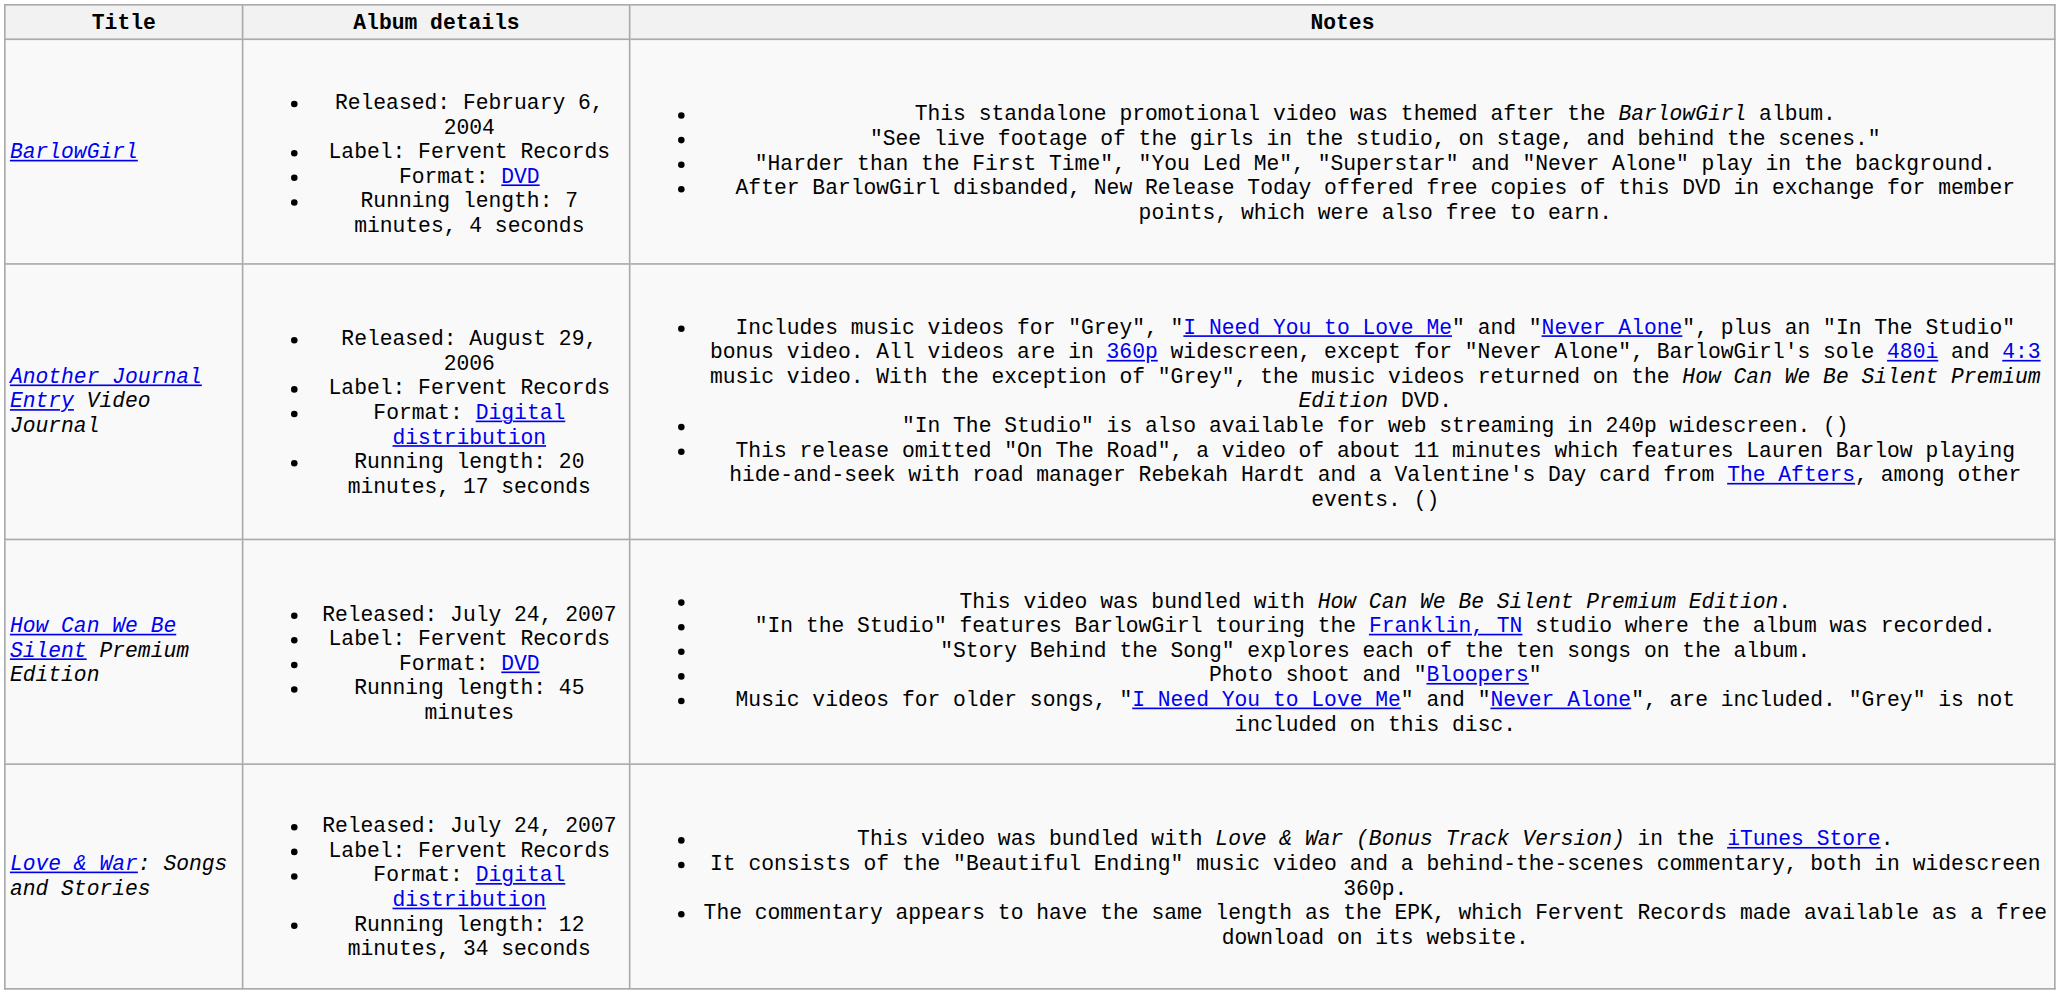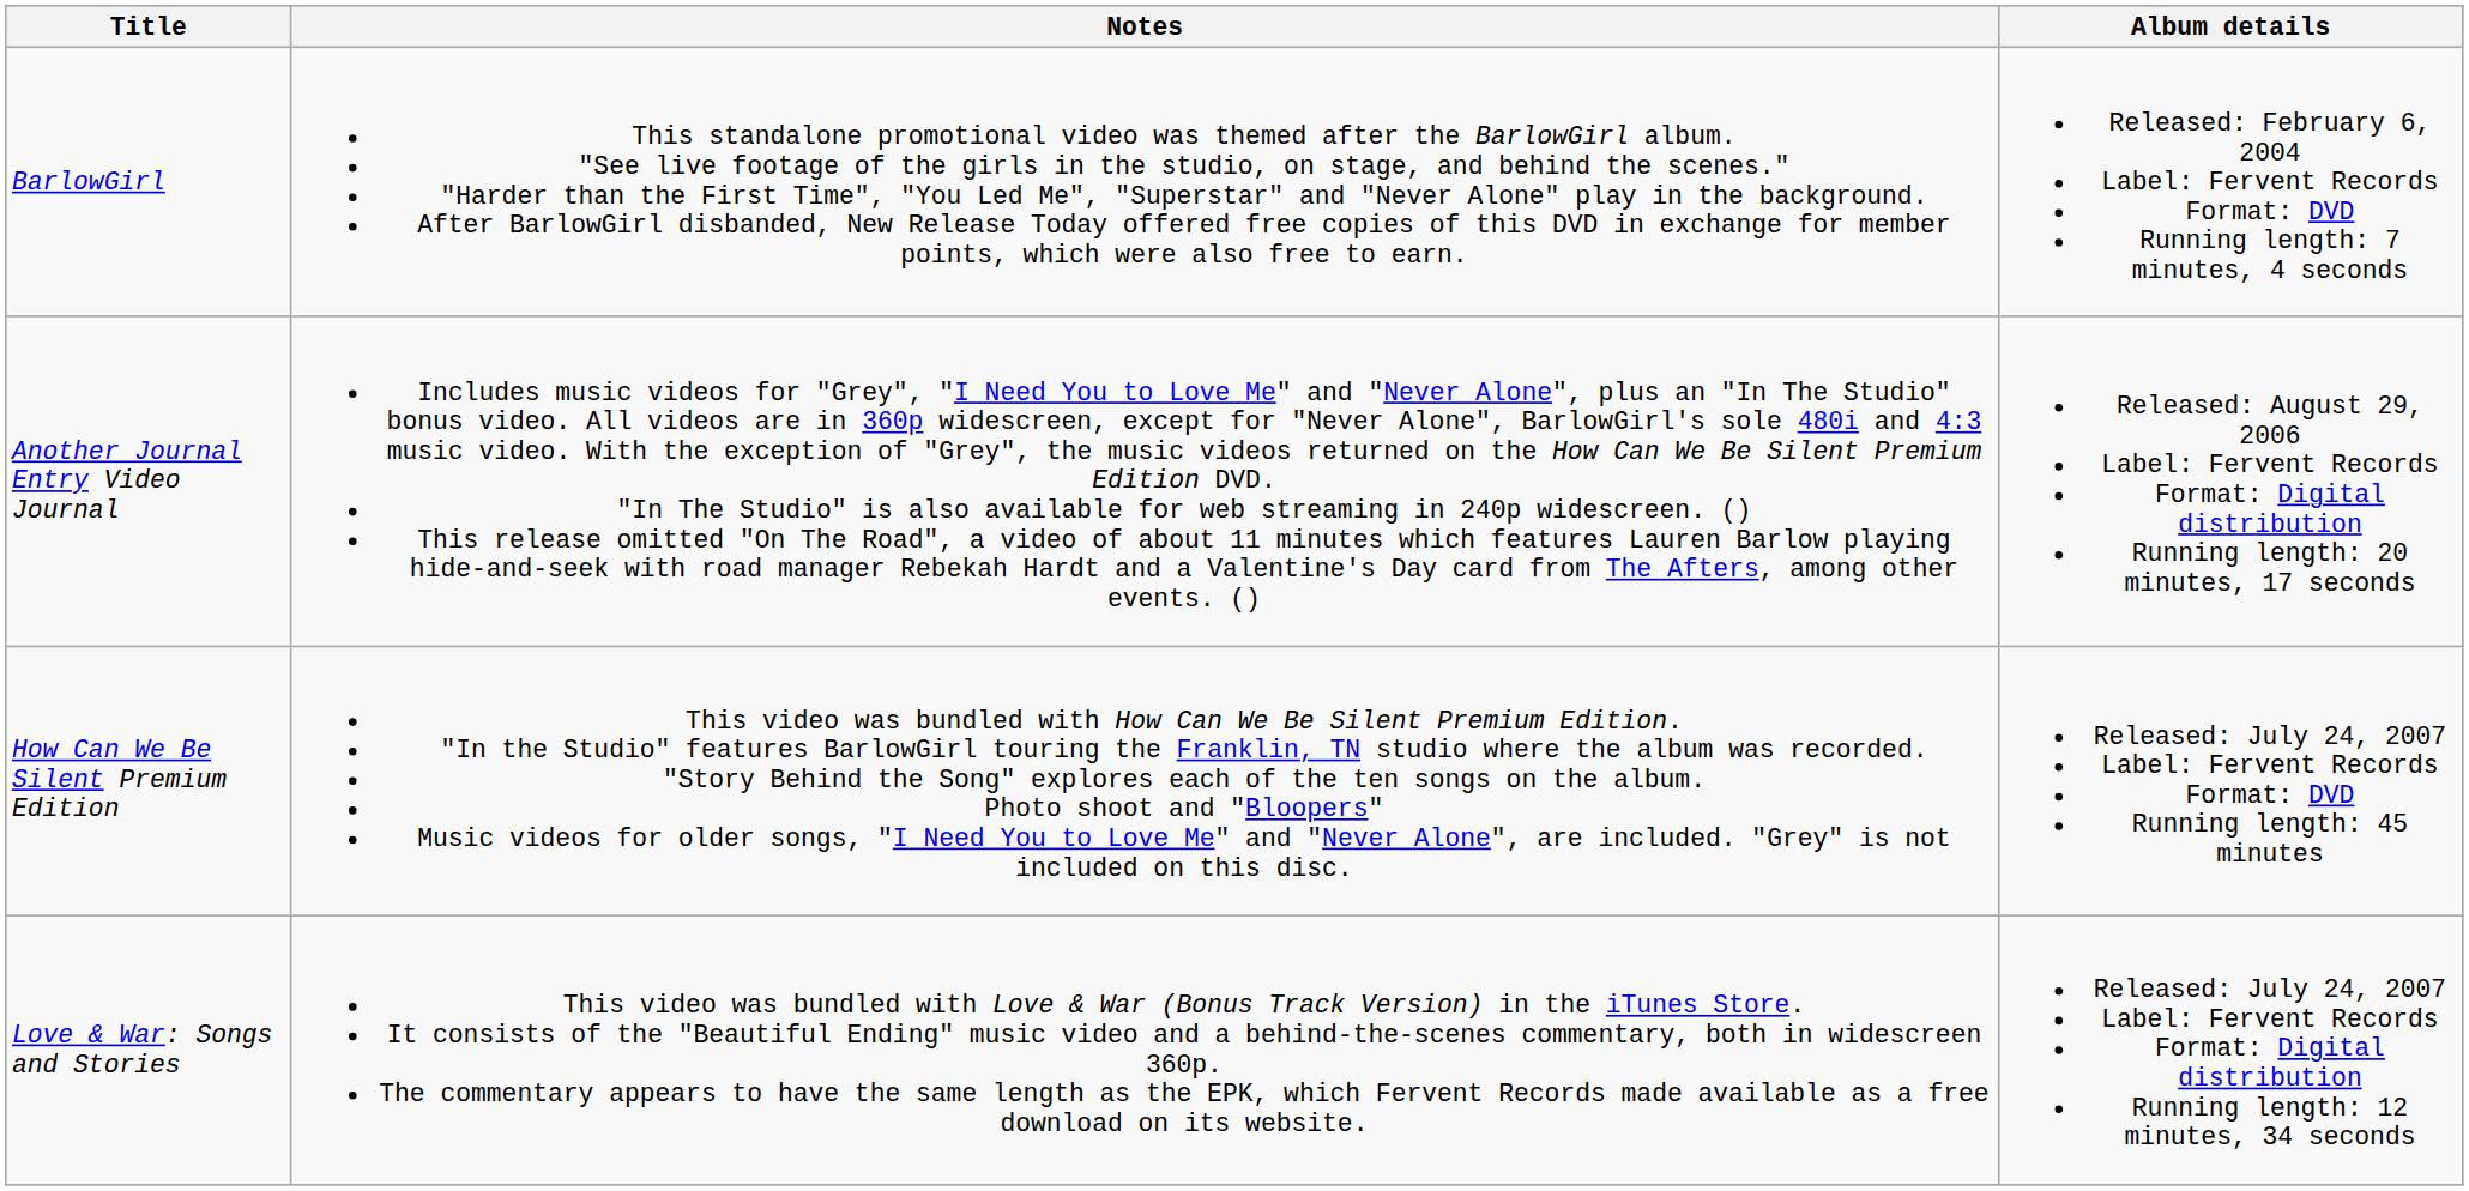 <table class="wikitable" style="text-align:center;">
 <tr>
 <th>Title</th>
+<th>Notes</th>
 <th style="width:230px;">Album details</th>
-<th>Notes</th>
 </tr>
 <tr>
 <td align=left><em><a href='#'>BarlowGirl</a></em></td>
+<td><br><ul><li>This standalone promotional video was themed after the <em>BarlowGirl</em> album.</li><li>"See live footage of the girls in the studio, on stage, and behind the scenes."</li><li>"Harder than the First Time", "You Led Me", "Superstar" and "Never Alone" play in the background.</li><li>After BarlowGirl disbanded, New Release Today offered free copies of this DVD in exchange for member points, which were also free to earn.</li></ul></td>
 <td><br><ul><li>Released: February 6, 2004</li><li>Label: Fervent Records</li><li>Format: <a href='#'>DVD</a></li><li>Running length: 7 minutes, 4 seconds</li></ul></td>
-<td><br><ul><li>This standalone promotional video was themed after the <em>BarlowGirl</em> album.</li><li>"See live footage of the girls in the studio, on stage, and behind the scenes."</li><li>"Harder than the First Time", "You Led Me", "Superstar" and "Never Alone" play in the background.</li><li>After BarlowGirl disbanded, New Release Today offered free copies of this DVD in exchange for member points, which were also free to earn.</li></ul></td>
 </tr>
 <tr>
 <td align=left><em><a href='#'>Another Journal Entry</a> Video Journal</em></td>
+<td><br><ul><li>Includes music videos for "Grey", "<a href='#'>I Need You to Love Me</a>" and "<a href='#'>Never Alone</a>", plus an "In The Studio" bonus video. All videos are in <a href='#'>360p</a> widescreen, except for "Never Alone", BarlowGirl's sole <a href='#'>480i</a> and <a href='#'>4:3</a> music video. With the exception of "Grey", the music videos returned on the <em>How Can We Be Silent Premium Edition</em> DVD.</li><li>"In The Studio" is also available for web streaming in 240p widescreen. ()</li><li>This release omitted "On The Road", a video of about 11 minutes which features Lauren Barlow playing hide-and-seek with road manager Rebekah Hardt and a Valentine's Day card from <a href='#'>The Afters</a>, among other events. ()</li></ul></td>
 <td><br><ul><li>Released: August 29, 2006</li><li>Label: Fervent Records</li><li>Format: <a href='#'>Digital distribution</a></li><li>Running length: 20 minutes, 17 seconds</li></ul></td>
-<td><br><ul><li>Includes music videos for "Grey", "<a href='#'>I Need You to Love Me</a>" and "<a href='#'>Never Alone</a>", plus an "In The Studio" bonus video. All videos are in <a href='#'>360p</a> widescreen, except for "Never Alone", BarlowGirl's sole <a href='#'>480i</a> and <a href='#'>4:3</a> music video. With the exception of "Grey", the music videos returned on the <em>How Can We Be Silent Premium Edition</em> DVD.</li><li>"In The Studio" is also available for web streaming in 240p widescreen. ()</li><li>This release omitted "On The Road", a video of about 11 minutes which features Lauren Barlow playing hide-and-seek with road manager Rebekah Hardt and a Valentine's Day card from <a href='#'>The Afters</a>, among other events. ()</li></ul></td>
 </tr>
 <tr>
 <td align=left><em><a href='#'>How Can We Be Silent</a> Premium Edition</em></td>
+<td><br><ul><li>This video was bundled with <em>How Can We Be Silent Premium Edition</em>.</li><li>"In the Studio" features BarlowGirl touring the <a href='#'>Franklin, TN</a> studio where the album was recorded.</li><li>"Story Behind the Song" explores each of the ten songs on the album.</li><li>Photo shoot and "<a href='#'>Bloopers</a>"</li><li>Music videos for older songs, "<a href='#'>I Need You to Love Me</a>" and "<a href='#'>Never Alone</a>", are included. "Grey" is not included on this disc.</li></ul></td>
 <td><br><ul><li>Released: July 24, 2007</li><li>Label: Fervent Records</li><li>Format: <a href='#'>DVD</a></li><li>Running length: 45 minutes</li></ul></td>
-<td><br><ul><li>This video was bundled with <em>How Can We Be Silent Premium Edition</em>.</li><li>"In the Studio" features BarlowGirl touring the <a href='#'>Franklin, TN</a> studio where the album was recorded.</li><li>"Story Behind the Song" explores each of the ten songs on the album.</li><li>Photo shoot and "<a href='#'>Bloopers</a>"</li><li>Music videos for older songs, "<a href='#'>I Need You to Love Me</a>" and "<a href='#'>Never Alone</a>", are included. "Grey" is not included on this disc.</li></ul></td>
 </tr>
 <tr>
 <td align=left><em><a href='#'>Love & War</a>: Songs and Stories</em></td>
+<td><br><ul><li>This video was bundled with <em>Love & War (Bonus Track Version)</em> in the <a href='#'>iTunes Store</a>.</li><li>It consists of the "Beautiful Ending" music video and a behind-the-scenes commentary, both in widescreen 360p.</li><li>The commentary appears to have the same length as the EPK, which Fervent Records made available as a free download on its website.</li></ul></td>
 <td><br><ul><li>Released: July 24, 2007</li><li>Label: Fervent Records</li><li>Format: <a href='#'>Digital distribution</a></li><li>Running length: 12 minutes, 34 seconds</li></ul></td>
-<td><br><ul><li>This video was bundled with <em>Love & War (Bonus Track Version)</em> in the <a href='#'>iTunes Store</a>.</li><li>It consists of the "Beautiful Ending" music video and a behind-the-scenes commentary, both in widescreen 360p.</li><li>The commentary appears to have the same length as the EPK, which Fervent Records made available as a free download on its website.</li></ul></td>
 </tr>
 </table>
